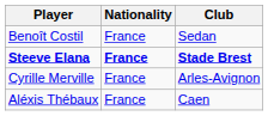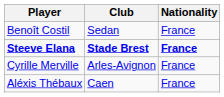 <table class="wikitable">
 <tr>
 <th>Player</th>
+<th>Club</th>
 <th>Nationality</th>
-<th>Club</th>
 </tr>
 <tr>
 <td><a href='#'>Benoît Costil</a></td>
+<td><a href='#'>Sedan</a></td>
 <td> <a href='#'>France</a></td>
-<td><a href='#'>Sedan</a></td>
 </tr>
 <tr>
 <td><strong><a href='#'>Steeve Elana</a></strong></td>
+<td><strong><a href='#'>Stade Brest</a></strong></td>
 <td><strong> <a href='#'>France</a></strong></td>
-<td><strong><a href='#'>Stade Brest</a></strong></td>
 </tr>
 <tr>
 <td><a href='#'>Cyrille Merville</a></td>
+<td><a href='#'>Arles-Avignon</a></td>
 <td> <a href='#'>France</a></td>
-<td><a href='#'>Arles-Avignon</a></td>
 </tr>
 <tr>
 <td><a href='#'>Aléxis Thébaux</a></td>
+<td><a href='#'>Caen</a></td>
 <td> <a href='#'>France</a></td>
-<td><a href='#'>Caen</a></td>
 </tr>
 </table>
